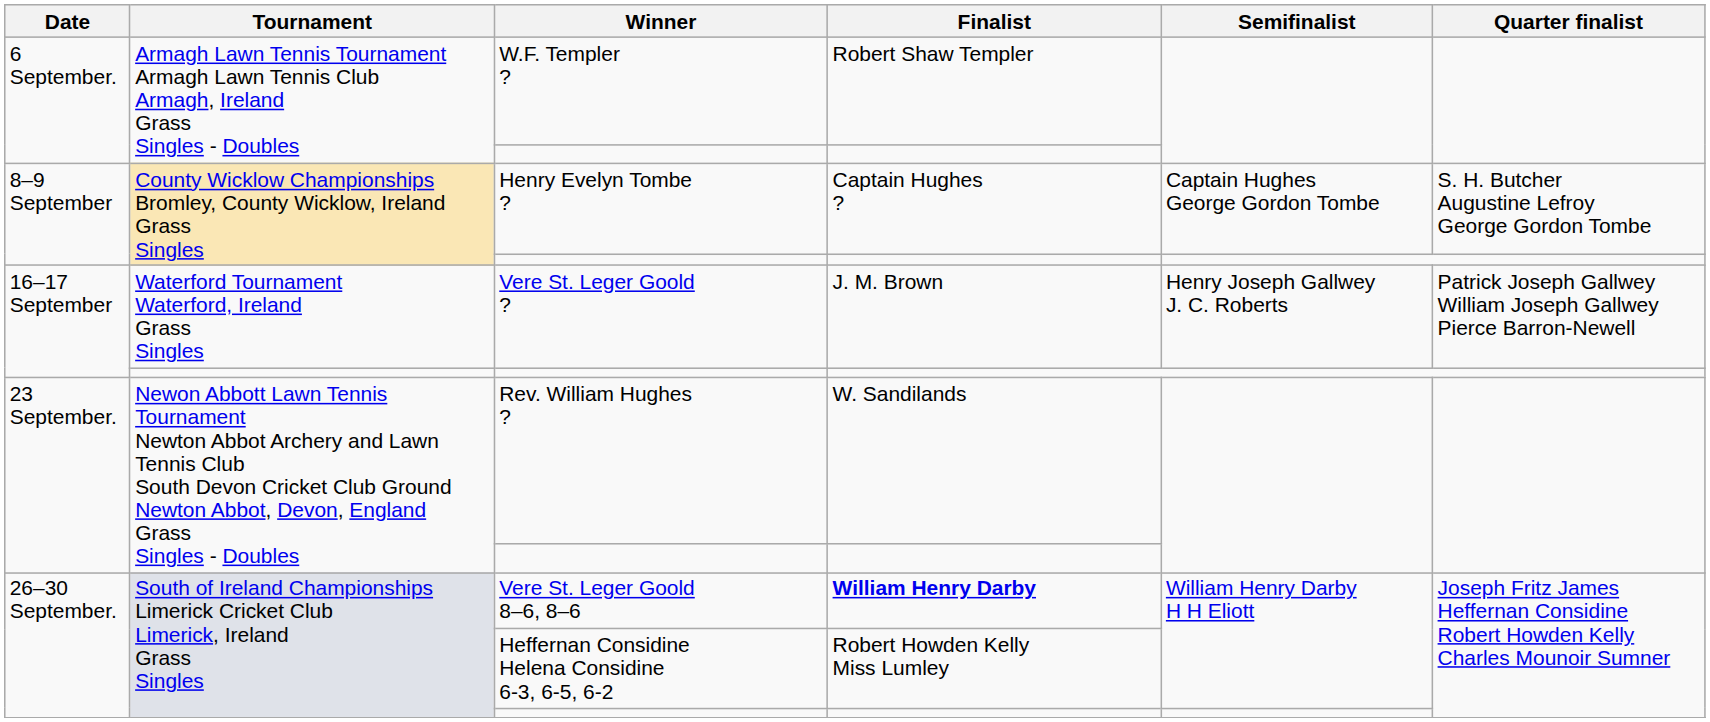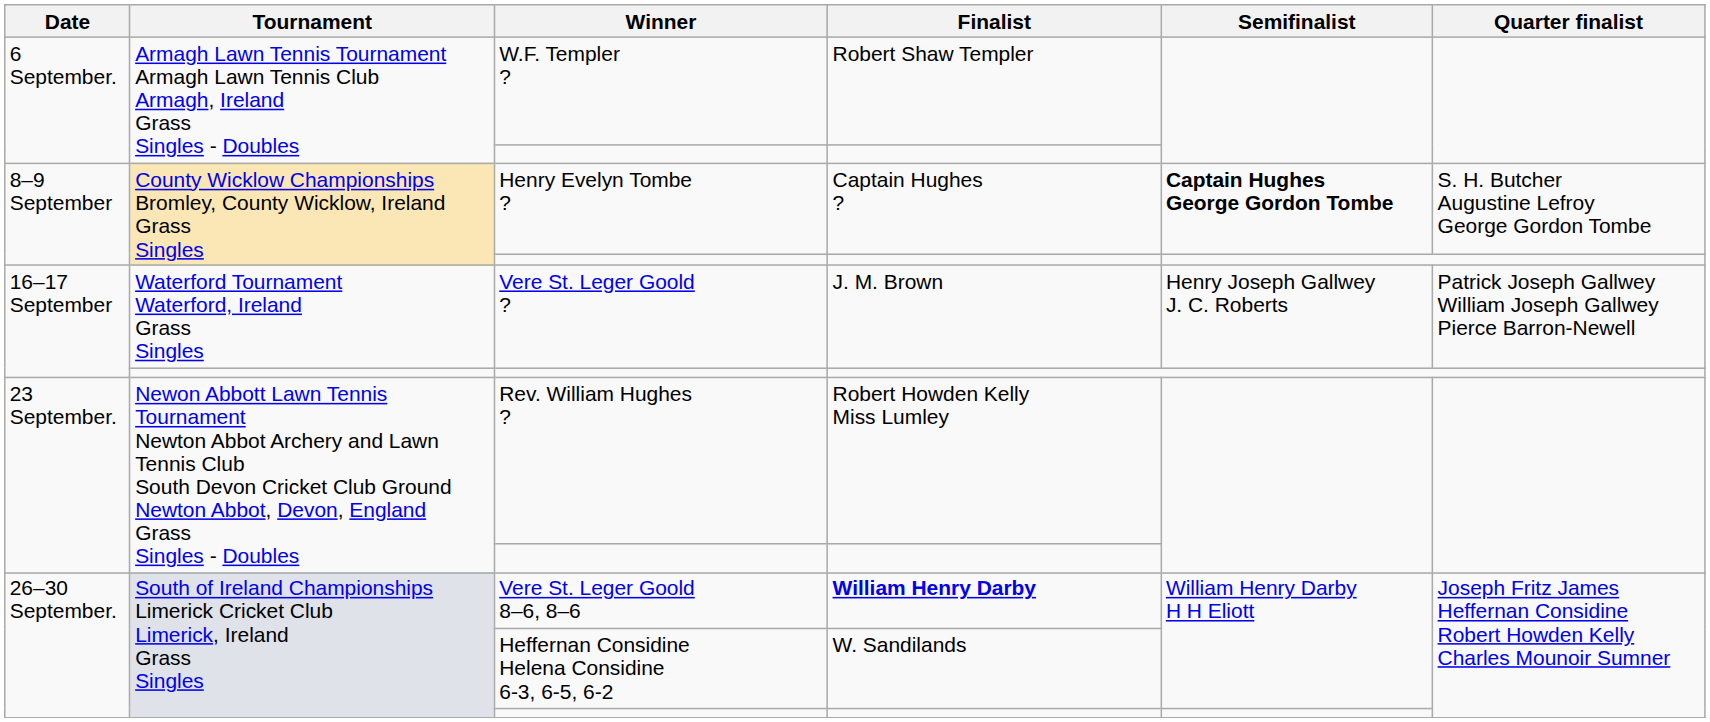 <table class="wikitable" style="font-size:85%;">
 <tr>
 <th width="75">Date</th>
 <th width="230">Tournament</th>
 <th width="210">Winner</th>
 <th width="210">Finalist</th>
 <th width="170">Semifinalist</th>
 <th width="170">Quarter finalist</th>
 </tr>
 <tr valign=top>
 <td rowspan=2>6 September.</td>
 <td rowspan=2><a href='#'>Armagh Lawn Tennis Tournament</a><br>Armagh Lawn Tennis Club<br><a href='#'>Armagh</a>, <a href='#'>Ireland</a><br>Grass<br><a href='#'>Singles</a> - <a href='#'>Doubles</a></td>
 <td> W.F. Templer <br>?</td>
 <td> Robert Shaw Templer</td>
 <td rowspan=2></td>
 <td rowspan=2></td>
 </tr>
 <tr valign=top>
 <td></td>
 <td></td>
 </tr>
 <tr valign=top>
 <td rowspan=2>8–9 September</td>
 <td style="background:#fae7b5" rowspan=2><a href='#'>County Wicklow Championships</a><br>Bromley, County Wicklow, Ireland<br>Grass<br><a href='#'>Singles</a></td>
 <td> Henry Evelyn Tombe<br>?</td>
 <td> Captain Hughes<br>?</td>
-<td> Captain Hughes<br> George Gordon Tombe<br></td>
+<td><strong> Captain Hughes<br> George Gordon Tombe<br></strong></td>
 <td> S. H. Butcher<br> Augustine Lefroy<br> George Gordon Tombe <br></td>
 </tr>
 <tr valign=top>
 <td></td>
 <td></td>
 </tr>
 <tr valign=top>
 <td rowspan=2>16–17 September</td>
 <td><a href='#'>Waterford Tournament</a><br><a href='#'>Waterford, Ireland</a><br>Grass<br><a href='#'>Singles</a></td>
 <td> <a href='#'>Vere St. Leger Goold</a><br>?</td>
 <td> J. M. Brown</td>
 <td> Henry Joseph Gallwey<br>  J. C. Roberts<br></td>
 <td> Patrick Joseph Gallwey<br>  William Joseph Gallwey<br>  Pierce Barron-Newell<br></td>
 </tr>
 <tr valign=top>
 <td></td>
 <td></td>
 </tr>
 <tr valign=top>
 <td rowspan=2>23 September.</td>
 <td rowspan=2><a href='#'>Newon Abbott Lawn Tennis Tournament</a> <br>Newton Abbot Archery and Lawn Tennis Club<br>South Devon Cricket Club Ground<br><a href='#'>Newton Abbot</a>, <a href='#'>Devon</a>, <a href='#'>England</a><br>Grass<br><a href='#'>Singles</a> - <a href='#'>Doubles</a></td>
 <td> Rev. William Hughes<br>?</td>
-<td> W. Sandilands</td>
+<td> Robert Howden Kelly  <br>  Miss Lumley</td>
 <td rowspan=2></td>
 <td rowspan=2></td>
 </tr>
 <tr valign=top>
 <td></td>
 <td></td>
 </tr>
 <tr valign=top>
 <td rowspan=3>26–30 September.</td>
 <td style="background:#dfe2e9" rowspan=3><a href='#'>South of Ireland Championships</a><br>Limerick Cricket Club<br><a href='#'>Limerick</a>, Ireland<br>Grass<br><a href='#'>Singles</a></td>
 <td> <a href='#'>Vere St. Leger Goold</a><br>8–6, 8–6</td>
 <td><strong> <a href='#'>William Henry Darby</a></strong></td>
 <td rowspan=2> <a href='#'>William Henry Darby</a><br>  <a href='#'>H H Eliott</a><br></td>
 <td rowspan=3> <a href='#'>Joseph Fritz James Heffernan Considine</a><br>  <a href='#'>Robert Howden Kelly</a><br>  <a href='#'>Charles Mounoir Sumner</a><br></td>
 </tr>
 <tr valign=top>
 <td> Heffernan Considine<br> Helena Considine<br>6-3, 6-5, 6-2</td>
-<td> Robert Howden Kelly  <br>  Miss Lumley</td>
+<td> W. Sandilands</td>
 </tr>
 <tr valign=top>
 <td></td>
 <td></td>
 </tr>
 <tr valign=top>
 </tr>
 </table>
